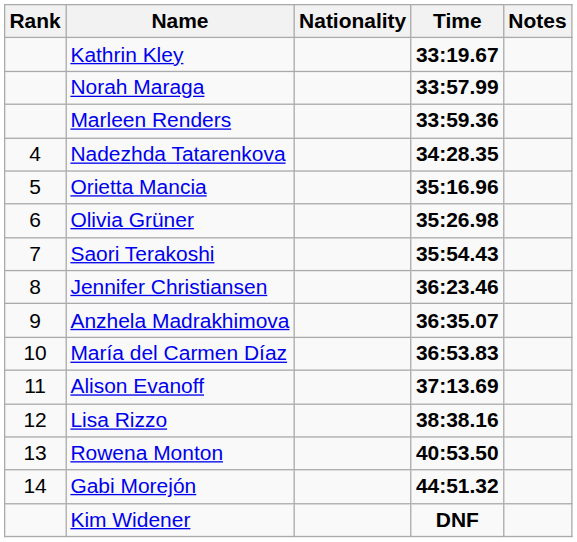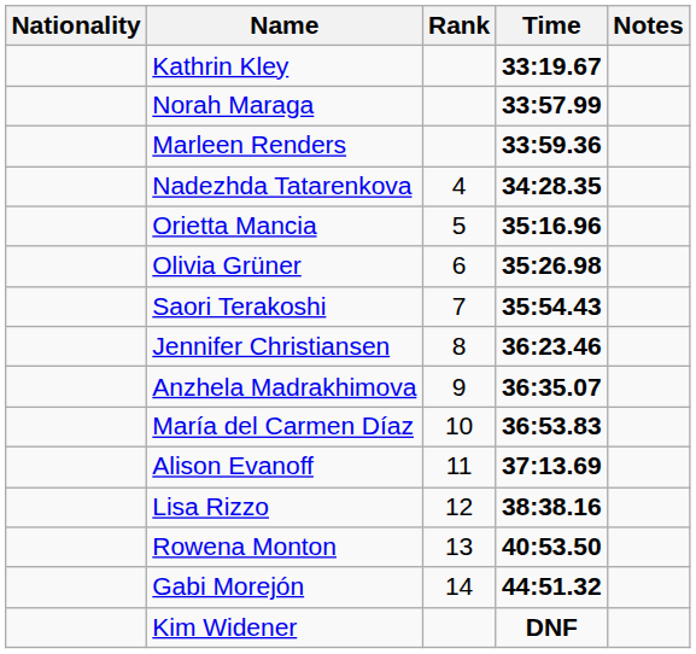 <table class="wikitable sortable" style="text-align:center">
 <tr>
+<th>Nationality</th>
+<th>Name</th>
 <th>Rank</th>
-<th>Name</th>
-<th>Nationality</th>
 <th>Time</th>
 <th>Notes</th>
 </tr>
 <tr>
+<td align=left></td>
+<td align=left><a href='#'>Kathrin Kley</a></td>
 <td></td>
-<td align=left><a href='#'>Kathrin Kley</a></td>
-<td align=left></td>
 <td><strong>33:19.67</strong></td>
 <td></td>
 </tr>
 <tr>
+<td align=left></td>
+<td align=left><a href='#'>Norah Maraga</a></td>
 <td></td>
-<td align=left><a href='#'>Norah Maraga</a></td>
-<td align=left></td>
 <td><strong>33:57.99</strong></td>
 <td></td>
 </tr>
 <tr>
+<td align=left></td>
+<td align=left><a href='#'>Marleen Renders</a></td>
 <td></td>
-<td align=left><a href='#'>Marleen Renders</a></td>
-<td align=left></td>
 <td><strong>33:59.36</strong></td>
 <td></td>
 </tr>
 <tr>
+<td align=left></td>
+<td align=left><a href='#'>Nadezhda Tatarenkova</a></td>
 <td>4</td>
-<td align=left><a href='#'>Nadezhda Tatarenkova</a></td>
-<td align=left></td>
 <td><strong>34:28.35</strong></td>
 <td></td>
 </tr>
 <tr>
+<td align=left></td>
+<td align=left><a href='#'>Orietta Mancia</a></td>
 <td>5</td>
-<td align=left><a href='#'>Orietta Mancia</a></td>
-<td align=left></td>
 <td><strong>35:16.96</strong></td>
 <td></td>
 </tr>
 <tr>
+<td align=left></td>
+<td align=left><a href='#'>Olivia Grüner</a></td>
 <td>6</td>
-<td align=left><a href='#'>Olivia Grüner</a></td>
-<td align=left></td>
 <td><strong>35:26.98</strong></td>
 <td></td>
 </tr>
 <tr>
+<td align=left></td>
+<td align=left><a href='#'>Saori Terakoshi</a></td>
 <td>7</td>
-<td align=left><a href='#'>Saori Terakoshi</a></td>
-<td align=left></td>
 <td><strong>35:54.43</strong></td>
 <td></td>
 </tr>
 <tr>
+<td align=left></td>
+<td align=left><a href='#'>Jennifer Christiansen</a></td>
 <td>8</td>
-<td align=left><a href='#'>Jennifer Christiansen</a></td>
-<td align=left></td>
 <td><strong>36:23.46</strong></td>
 <td></td>
 </tr>
 <tr>
+<td align=left></td>
+<td align=left><a href='#'>Anzhela Madrakhimova</a></td>
 <td>9</td>
-<td align=left><a href='#'>Anzhela Madrakhimova</a></td>
-<td align=left></td>
 <td><strong>36:35.07</strong></td>
 <td></td>
 </tr>
 <tr>
+<td align=left></td>
+<td align=left><a href='#'>María del Carmen Díaz</a></td>
 <td>10</td>
-<td align=left><a href='#'>María del Carmen Díaz</a></td>
-<td align=left></td>
 <td><strong>36:53.83</strong></td>
 <td></td>
 </tr>
 <tr>
+<td align=left></td>
+<td align=left><a href='#'>Alison Evanoff</a></td>
 <td>11</td>
-<td align=left><a href='#'>Alison Evanoff</a></td>
-<td align=left></td>
 <td><strong>37:13.69</strong></td>
 <td></td>
 </tr>
 <tr>
+<td align=left></td>
+<td align=left><a href='#'>Lisa Rizzo</a></td>
 <td>12</td>
-<td align=left><a href='#'>Lisa Rizzo</a></td>
-<td align=left></td>
 <td><strong>38:38.16</strong></td>
 <td></td>
 </tr>
 <tr>
+<td align=left></td>
+<td align=left><a href='#'>Rowena Monton</a></td>
 <td>13</td>
-<td align=left><a href='#'>Rowena Monton</a></td>
-<td align=left></td>
 <td><strong>40:53.50</strong></td>
 <td></td>
 </tr>
 <tr>
+<td align=left></td>
+<td align=left><a href='#'>Gabi Morejón</a></td>
 <td>14</td>
-<td align=left><a href='#'>Gabi Morejón</a></td>
-<td align=left></td>
 <td><strong>44:51.32</strong></td>
 <td></td>
 </tr>
 <tr>
+<td align=left></td>
+<td align=left><a href='#'>Kim Widener</a></td>
 <td></td>
-<td align=left><a href='#'>Kim Widener</a></td>
-<td align=left></td>
 <td><strong>DNF</strong></td>
 <td></td>
 </tr>
 </table>
